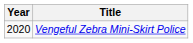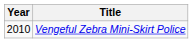 <table class="wikitable">
 <tr>
 <th>Year</th>
 <th>Title</th>
 </tr>
 <tr>
-<td>2020</td>
+<td>2010</td>
 <td><em><a href='#'>Vengeful Zebra Mini-Skirt Police</a></em></td>
 </tr>
 </table>
